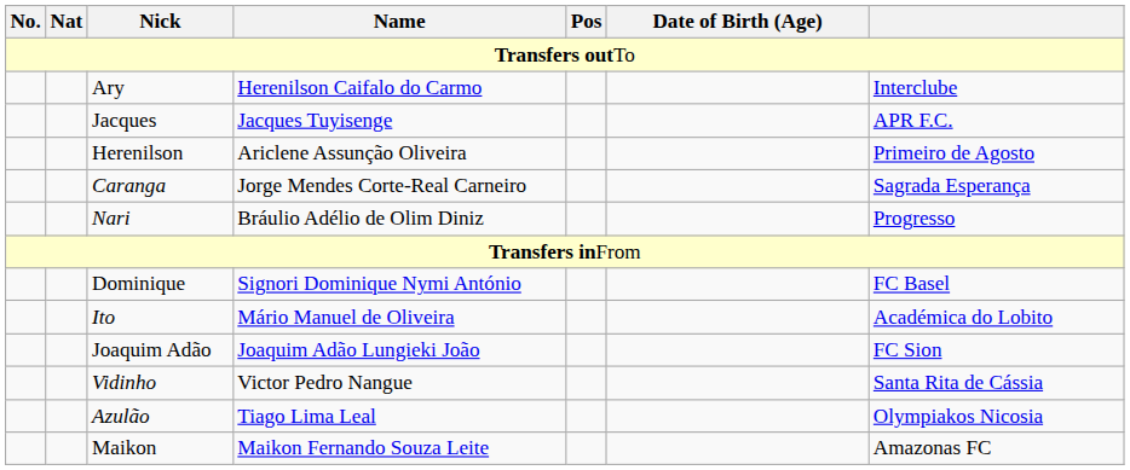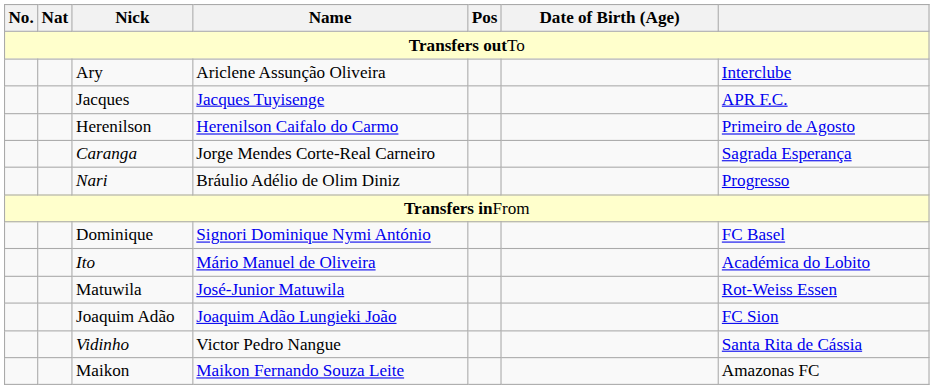 <table class="wikitable ve-ce-branchNode ve-ce-tableNode">
 <tr>
 <th>No.</th>
 <th>Nat</th>
 <th width=105px>Nick</th>
 <th width=250px>Name</th>
 <th>Pos</th>
 <th width=195px>Date of Birth (Age)</th>
 <th width=190px></th>
 </tr>
 <tr bgcolor=#ffffcc>
 <td align=center colspan=7><strong>Transfers out</strong>To</td>
 </tr>
 <tr>
 <td></td>
 <td></td>
 <td>Ary</td>
-<td><a href='#'>Herenilson Caifalo do Carmo</a></td>
+<td>Ariclene Assunção Oliveira</td>
 <td></td>
 <td></td>
 <td><a href='#'>Interclube</a></td>
 </tr>
 <tr>
 <td></td>
 <td></td>
 <td>Jacques</td>
 <td><a href='#'>Jacques Tuyisenge</a></td>
 <td></td>
 <td></td>
 <td><a href='#'>APR F.C.</a></td>
 </tr>
 <tr>
 <td></td>
 <td></td>
 <td>Herenilson</td>
-<td>Ariclene Assunção Oliveira</td>
+<td><a href='#'>Herenilson Caifalo do Carmo</a></td>
 <td></td>
 <td></td>
 <td><a href='#'>Primeiro de Agosto</a></td>
 </tr>
 <tr>
 <td></td>
 <td></td>
 <td><em>Caranga</em></td>
 <td>Jorge Mendes Corte-Real Carneiro</td>
 <td></td>
 <td></td>
 <td><a href='#'>Sagrada Esperança</a></td>
 </tr>
 <tr>
 <td></td>
 <td></td>
 <td><em>Nari</em></td>
 <td>Bráulio Adélio de Olim Diniz</td>
 <td></td>
 <td></td>
 <td><a href='#'>Progresso</a></td>
 </tr>
 <tr bgcolor=#ffffcc>
 <td align=center colspan=7><strong>Transfers in</strong>From</td>
 </tr>
 <tr>
 <td></td>
 <td></td>
 <td>Dominique</td>
 <td><a href='#'>Signori Dominique Nymi António</a></td>
 <td></td>
 <td></td>
 <td><a href='#'>FC Basel</a></td>
 </tr>
 <tr>
 <td></td>
 <td></td>
 <td><em>Ito</em></td>
 <td><a href='#'>Mário Manuel de Oliveira</a></td>
 <td></td>
 <td></td>
 <td><a href='#'>Académica do Lobito</a></td>
 </tr>
 <tr>
 <td></td>
 <td></td>
+<td>Matuwila</td>
+<td><a href='#'>José-Junior Matuwila</a></td>
+<td></td>
+<td></td>
+<td><a href='#'>Rot-Weiss Essen</a></td>
+</tr>
+<tr>
+<td></td>
+<td></td>
 <td>Joaquim Adão</td>
 <td><a href='#'>Joaquim Adão Lungieki João</a></td>
 <td></td>
 <td></td>
 <td><a href='#'>FC Sion</a></td>
 </tr>
 <tr>
 <td></td>
 <td></td>
 <td><em>Vidinho</em></td>
 <td>Victor Pedro Nangue</td>
 <td></td>
 <td></td>
 <td><a href='#'>Santa Rita de Cássia</a></td>
 </tr>
 <tr>
 <td></td>
 <td></td>
-<td><em>Azulão</em></td>
-<td><a href='#'>Tiago Lima Leal</a></td>
-<td></td>
-<td></td>
-<td><a href='#'>Olympiakos Nicosia</a></td>
-</tr>
-<tr>
-<td></td>
-<td></td>
 <td>Maikon</td>
 <td><a href='#'>Maikon Fernando Souza Leite</a></td>
 <td></td>
 <td></td>
 <td>Amazonas FC</td>
 </tr>
 </table>
